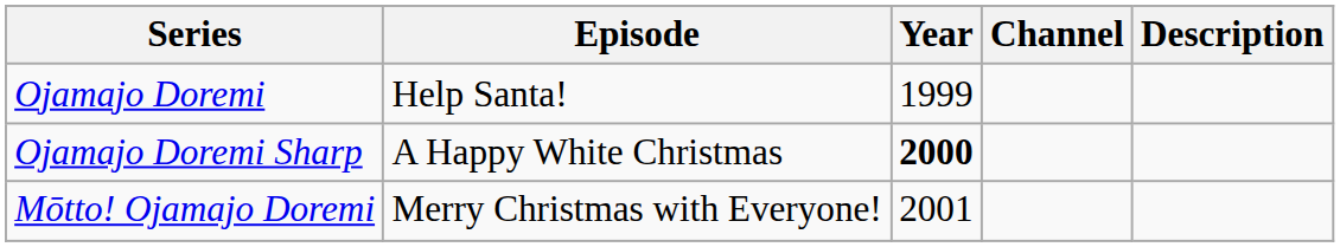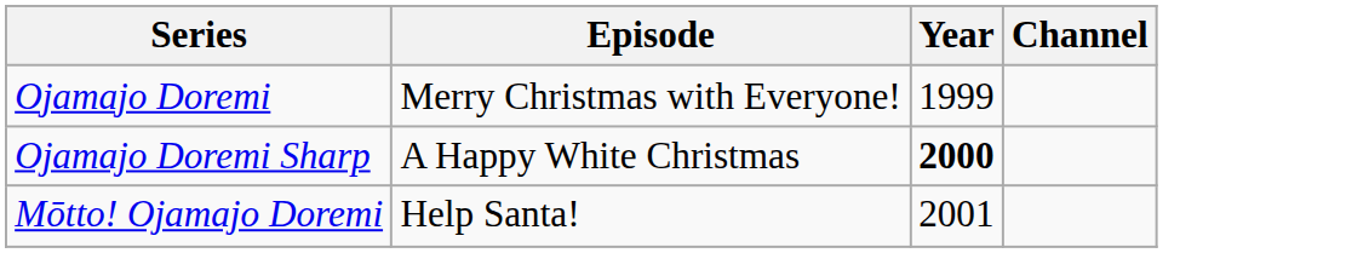 <table class="wikitable sortable">
 <tr>
 <th>Series</th>
 <th>Episode</th>
 <th>Year</th>
 <th>Channel</th>
-<th>Description</th>
 </tr>
 <tr>
 <td><em><a href='#'>Ojamajo Doremi</a></em></td>
-<td>Help Santa!</td>
+<td>Merry Christmas with Everyone!</td>
 <td>1999</td>
-<td></td>
 <td></td>
 </tr>
 <tr>
 <td><em><a href='#'>Ojamajo Doremi Sharp</a></em></td>
 <td>A Happy White Christmas</td>
 <td><strong>2000</strong></td>
 <td></td>
-<td></td>
 </tr>
 <tr>
 <td><em><a href='#'>Mōtto! Ojamajo Doremi</a></em></td>
-<td>Merry Christmas with Everyone!</td>
+<td>Help Santa!</td>
 <td>2001</td>
-<td></td>
 <td></td>
 </tr>
 </table>
